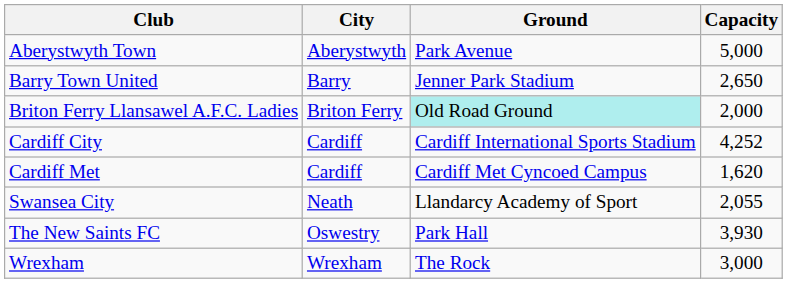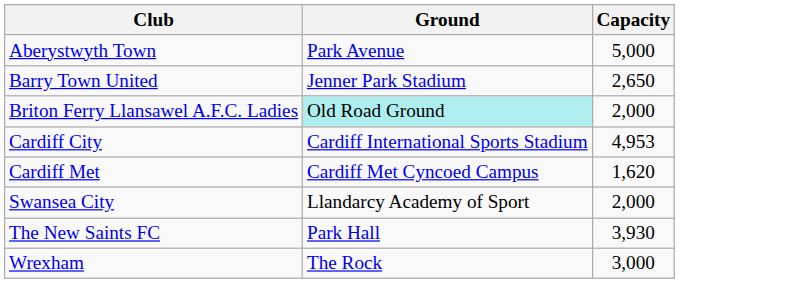 <table class="sortable wikitable">
 <tr align=center>
 <th>Club</th>
-<th>City</th>
 <th>Ground</th>
 <th>Capacity</th>
 </tr>
 <tr>
 <td><a href='#'>Aberystwyth Town</a></td>
-<td><a href='#'>Aberystwyth</a></td>
 <td><a href='#'>Park Avenue</a></td>
 <td align="center">5,000</td>
 </tr>
 <tr>
 <td><a href='#'>Barry Town United</a></td>
-<td><a href='#'>Barry</a></td>
 <td><a href='#'>Jenner Park Stadium</a></td>
 <td align="center">2,650</td>
 </tr>
 <tr>
 <td><a href='#'>Briton Ferry Llansawel A.F.C. Ladies</a></td>
-<td><a href='#'>Briton Ferry</a></td>
 <td style="background: paleturquoise;">Old Road Ground</td>
 <td align="center">2,000</td>
 </tr>
 <tr>
 <td><a href='#'>Cardiff City</a></td>
-<td><a href='#'>Cardiff</a></td>
 <td><a href='#'>Cardiff International Sports Stadium</a></td>
-<td align="center">4,252</td>
+<td align="center">4,953</td>
 </tr>
 <tr>
 <td><a href='#'>Cardiff Met</a></td>
-<td><a href='#'>Cardiff</a></td>
 <td><a href='#'>Cardiff Met Cyncoed Campus</a></td>
 <td align="center">1,620</td>
 </tr>
 <tr>
 <td><a href='#'>Swansea City</a></td>
-<td><a href='#'>Neath</a></td>
 <td>Llandarcy Academy of Sport</td>
-<td align="center">2,055</td>
+<td align="center">2,000</td>
 </tr>
 <tr>
 <td><a href='#'>The New Saints FC</a></td>
-<td><a href='#'>Oswestry</a></td>
 <td><a href='#'>Park Hall</a></td>
 <td align="center">3,930</td>
 </tr>
 <tr>
 <td><a href='#'>Wrexham</a></td>
-<td><a href='#'>Wrexham</a></td>
 <td><a href='#'>The Rock</a></td>
 <td align="center">3,000</td>
 </tr>
 </table>
